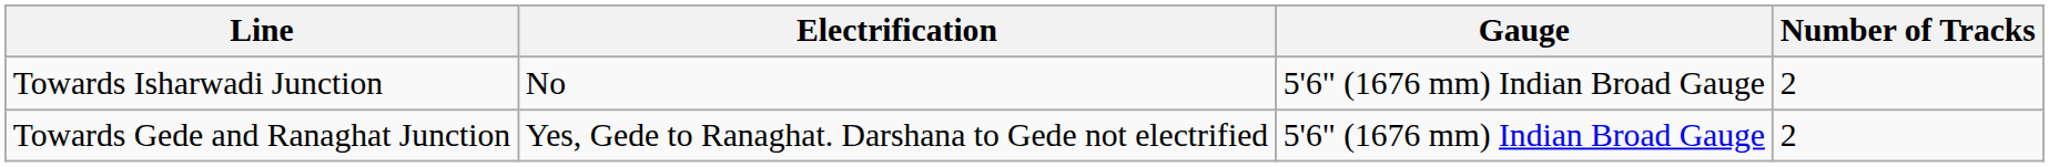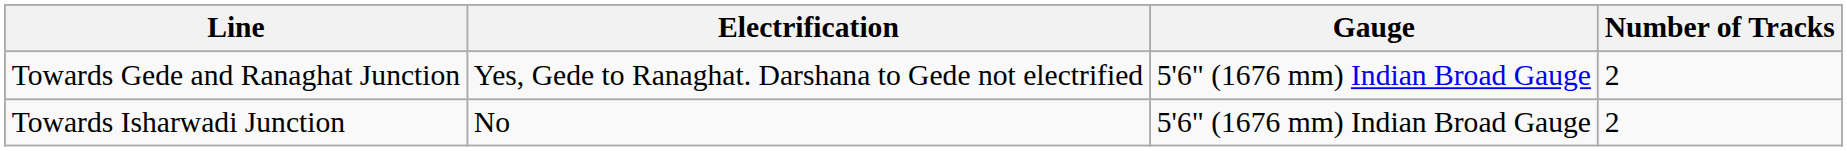 <table class="wikitable">
 <tr>
 <th>Line</th>
 <th>Electrification</th>
 <th>Gauge</th>
 <th>Number of Tracks</th>
 </tr>
 <tr>
+<td>Towards Gede and Ranaghat Junction</td>
+<td>Yes, Gede to Ranaghat. Darshana to Gede not electrified </td>
+<td>5'6" (1676 mm) <a href='#'>Indian Broad Gauge</a></td>
+<td>2</td>
+</tr>
+<tr>
 <td>Towards Isharwadi Junction</td>
 <td>No</td>
 <td>5'6" (1676 mm) Indian Broad Gauge</td>
 <td>2</td>
 </tr>
-<tr>
-<td>Towards Gede and Ranaghat Junction</td>
-<td>Yes, Gede to Ranaghat. Darshana to Gede not electrified </td>
-<td>5'6" (1676 mm) <a href='#'>Indian Broad Gauge</a></td>
-<td>2</td>
-</tr>
 </table>
